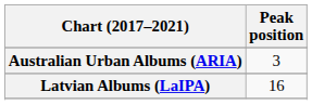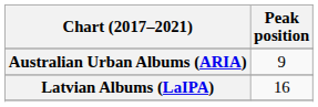 <table class="wikitable sortable plainrowheaders" style="text-align:center">
 <tr>
 <th scope="col">Chart (2017–2021)</th>
 <th scope="col">Peak<br>position</th>
 </tr>
 <tr>
 </tr>
 <tr>
 <th scope="row">Australian Urban Albums (<a href='#'>ARIA</a>)</th>
-<td>3</td>
+<td>9</td>
 </tr>
 <tr>
 </tr>
 <tr>
 </tr>
 <tr>
 </tr>
 <tr>
 </tr>
 <tr>
 </tr>
 <tr>
 </tr>
 <tr>
 </tr>
 <tr>
 </tr>
 <tr>
 <th scope="row">Latvian Albums (<a href='#'>LaIPA</a>)</th>
 <td>16</td>
 </tr>
 <tr>
 </tr>
 <tr>
 </tr>
 <tr>
 </tr>
 <tr>
 </tr>
 <tr>
 </tr>
 <tr>
 </tr>
 </table>
